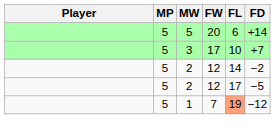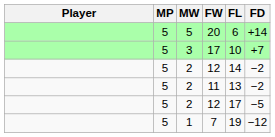 <table class="wikitable" style="text-align: center;">
 <tr>
 <th width=200>Player</th>
 <th width=20>MP</th>
 <th width=20>MW</th>
 <th width=20>FW</th>
 <th width=20>FL</th>
 <th width=20>FD</th>
 </tr>
 <tr style="background:#aaffaa;">
 <td style="text-align:left;"><strong></strong></td>
 <td>5</td>
 <td>5</td>
 <td>20</td>
 <td>6</td>
 <td>+14</td>
 </tr>
 <tr style="background:#aaffaa;">
 <td style="text-align:left;"><strong></strong></td>
 <td>5</td>
 <td>3</td>
 <td>17</td>
 <td>10</td>
 <td>+7</td>
 </tr>
 <tr>
 <td style="text-align:left;"></td>
 <td>5</td>
 <td>2</td>
 <td>12</td>
 <td>14</td>
 <td>−2</td>
 </tr>
 <tr>
 <td style="text-align:left;"></td>
 <td>5</td>
 <td>2</td>
+<td>11</td>
+<td>13</td>
+<td>−2</td>
+</tr>
+<tr>
+<td style="text-align:left;"></td>
+<td>5</td>
+<td>2</td>
 <td>12</td>
 <td>17</td>
 <td>−5</td>
 </tr>
 <tr>
 <td style="text-align:left;"></td>
 <td>5</td>
 <td>1</td>
 <td>7</td>
-<td style="background: lightsalmon;">19</td>
+<td>19</td>
 <td>−12</td>
 </tr>
 </table>
